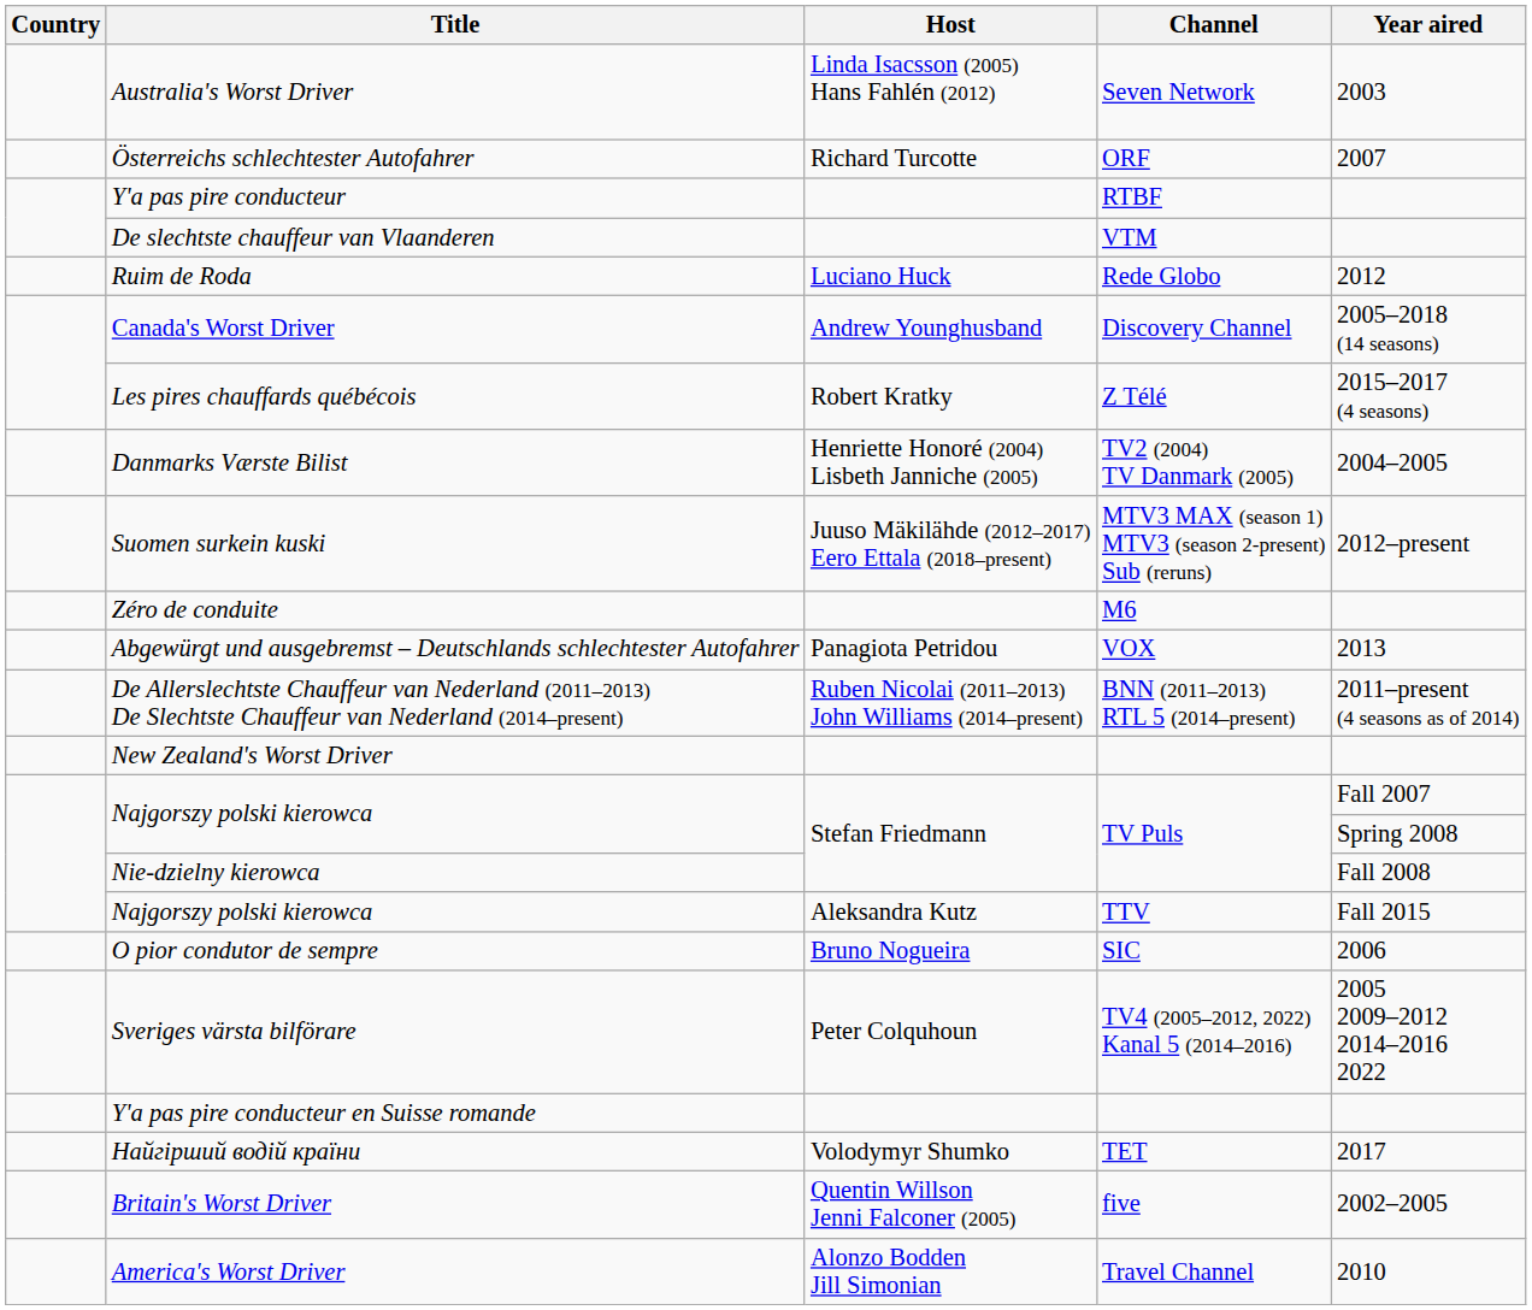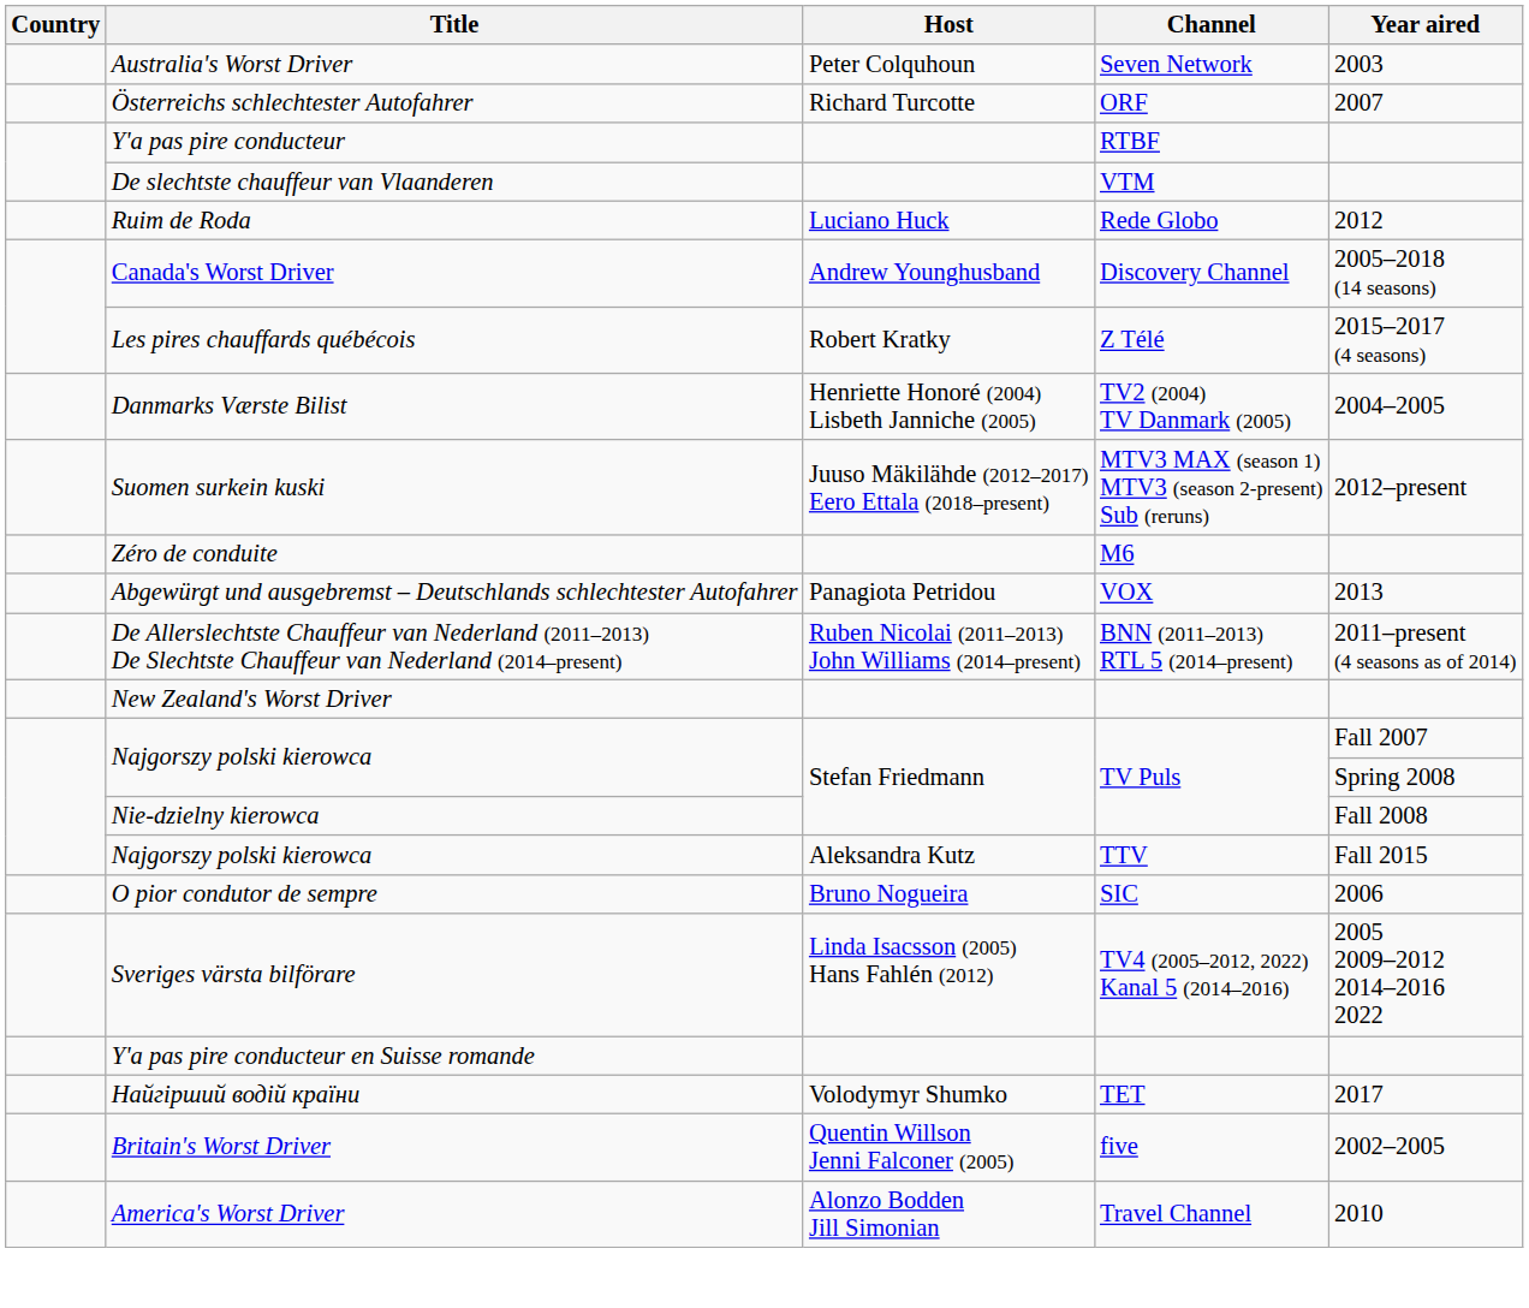 <table class="wikitable">
 <tr>
 <th>Country</th>
 <th>Title</th>
 <th>Host</th>
 <th>Channel</th>
 <th>Year aired</th>
 </tr>
 <tr>
 <td></td>
 <td><em>Australia's Worst Driver</em></td>
-<td><a href='#'>Linda Isacsson</a> <small>(2005)</small><br>Hans Fahlén <small>(2012)</small><br><br></td>
+<td>Peter Colquhoun</td>
 <td><a href='#'>Seven Network</a></td>
 <td>2003</td>
 </tr>
 <tr>
 <td></td>
 <td><em>Österreichs schlechtester Autofahrer</em></td>
 <td>Richard Turcotte</td>
 <td><a href='#'>ORF</a></td>
 <td>2007</td>
 </tr>
 <tr>
 <td rowspan=2></td>
 <td><em>Y'a pas pire conducteur</em></td>
 <td></td>
 <td><a href='#'>RTBF</a></td>
 <td></td>
 </tr>
 <tr>
 <td><em>De slechtste chauffeur van Vlaanderen</em></td>
 <td></td>
 <td><a href='#'>VTM</a></td>
 <td></td>
 </tr>
 <tr>
 <td></td>
 <td><em>Ruim de Roda</em></td>
 <td><a href='#'>Luciano Huck</a></td>
 <td><a href='#'>Rede Globo</a></td>
 <td>2012</td>
 </tr>
 <tr>
 <td rowspan="2"></td>
 <td><em><a href='#'></em>Canada's Worst Driver<em></a></em></td>
 <td><a href='#'>Andrew Younghusband</a></td>
 <td><a href='#'>Discovery Channel</a></td>
 <td>2005–2018<br><small>(14 seasons)</small></td>
 </tr>
 <tr>
 <td><em>Les pires chauffards québécois</em></td>
 <td>Robert Kratky</td>
 <td><a href='#'>Z Télé</a></td>
 <td>2015–2017<br><small>(4 seasons)</small></td>
 </tr>
 <tr>
 <td></td>
 <td><em>Danmarks Værste Bilist</em></td>
 <td>Henriette Honoré <small>(2004)</small><br>Lisbeth Janniche <small>(2005)</small></td>
 <td><a href='#'>TV2</a> <small>(2004)</small><br> <a href='#'>TV Danmark</a> <small>(2005)</small></td>
 <td>2004–2005</td>
 </tr>
 <tr>
 <td><strong></strong></td>
 <td><em>Suomen surkein kuski</em></td>
 <td>Juuso Mäkilähde <small>(2012–2017)</small><br><a href='#'>Eero Ettala</a> <small>(2018–present)</small></td>
 <td><a href='#'>MTV3 MAX</a> <small>(season 1)</small><br><a href='#'>MTV3</a> <small>(season 2-present)</small><br><a href='#'>Sub</a> <small>(reruns)</small></td>
 <td>2012–present</td>
 </tr>
 <tr>
 <td></td>
 <td><em>Zéro de conduite</em></td>
 <td></td>
 <td><a href='#'>M6</a></td>
 <td></td>
 </tr>
 <tr>
 <td></td>
 <td><em>Abgewürgt und ausgebremst – Deutschlands schlechtester Autofahrer</em></td>
 <td>Panagiota Petridou</td>
 <td><a href='#'>VOX</a></td>
 <td>2013</td>
 </tr>
 <tr>
 <td></td>
 <td><em>De Allerslechtste Chauffeur van Nederland</em> <small>(2011–2013)</small><br><em>De Slechtste Chauffeur van Nederland</em> <small>(2014–present)</small></td>
 <td><a href='#'>Ruben Nicolai</a> <small>(2011–2013)</small><br><a href='#'>John Williams</a> <small>(2014–present)</small></td>
 <td><a href='#'>BNN</a> <small>(2011–2013)</small><br><a href='#'>RTL 5</a> <small>(2014–present)</small></td>
 <td>2011–present<br><small>(4 seasons as of 2014)</small></td>
 </tr>
 <tr>
 <td></td>
 <td><em>New Zealand's Worst Driver</em></td>
 <td></td>
 <td></td>
 <td></td>
 </tr>
 <tr>
 <td rowspan="4"></td>
 <td rowspan="2"><em>Najgorszy polski kierowca</em></td>
 <td rowspan="3">Stefan Friedmann</td>
 <td rowspan="3"><a href='#'>TV Puls</a></td>
 <td>Fall 2007</td>
 </tr>
 <tr>
 <td>Spring 2008</td>
 </tr>
 <tr>
 <td><em>Nie-dzielny kierowca</em></td>
 <td>Fall 2008</td>
 </tr>
 <tr>
 <td><em>Najgorszy polski kierowca</em></td>
 <td>Aleksandra Kutz</td>
 <td><a href='#'>TTV</a></td>
 <td>Fall 2015</td>
 </tr>
 <tr>
 <td></td>
 <td><em>O pior condutor de sempre</em></td>
 <td><a href='#'>Bruno Nogueira</a></td>
 <td><a href='#'>SIC</a></td>
 <td>2006</td>
 </tr>
 <tr>
 <td></td>
 <td><em>Sveriges värsta bilförare</em></td>
-<td>Peter Colquhoun</td>
+<td><a href='#'>Linda Isacsson</a> <small>(2005)</small><br>Hans Fahlén <small>(2012)</small><br><br></td>
 <td><a href='#'>TV4</a> <small>(2005–2012, 2022)</small><br><a href='#'>Kanal 5</a> <small>(2014–2016)</small></td>
 <td>2005<br>2009–2012<br>2014–2016<br>2022</td>
 </tr>
 <tr>
 <td></td>
 <td><em>Y'a pas pire conducteur en Suisse romande</em></td>
 <td></td>
 <td></td>
 <td></td>
 </tr>
 <tr>
 <td></td>
 <td><em>Найгірший водій країни</em></td>
 <td>Volodymyr Shumko</td>
 <td><a href='#'>TET</a></td>
 <td>2017</td>
 </tr>
 <tr>
 <td></td>
 <td><em><a href='#'>Britain's Worst Driver</a></em></td>
 <td><a href='#'>Quentin Willson</a><br><a href='#'>Jenni Falconer</a> <small>(2005)</small></td>
 <td><a href='#'>five</a></td>
 <td>2002–2005</td>
 </tr>
 <tr>
 <td></td>
 <td><em><a href='#'>America's Worst Driver</a></em></td>
 <td><a href='#'>Alonzo Bodden</a><br><a href='#'>Jill Simonian</a></td>
 <td><a href='#'>Travel Channel</a></td>
 <td>2010</td>
 </tr>
 </table>
